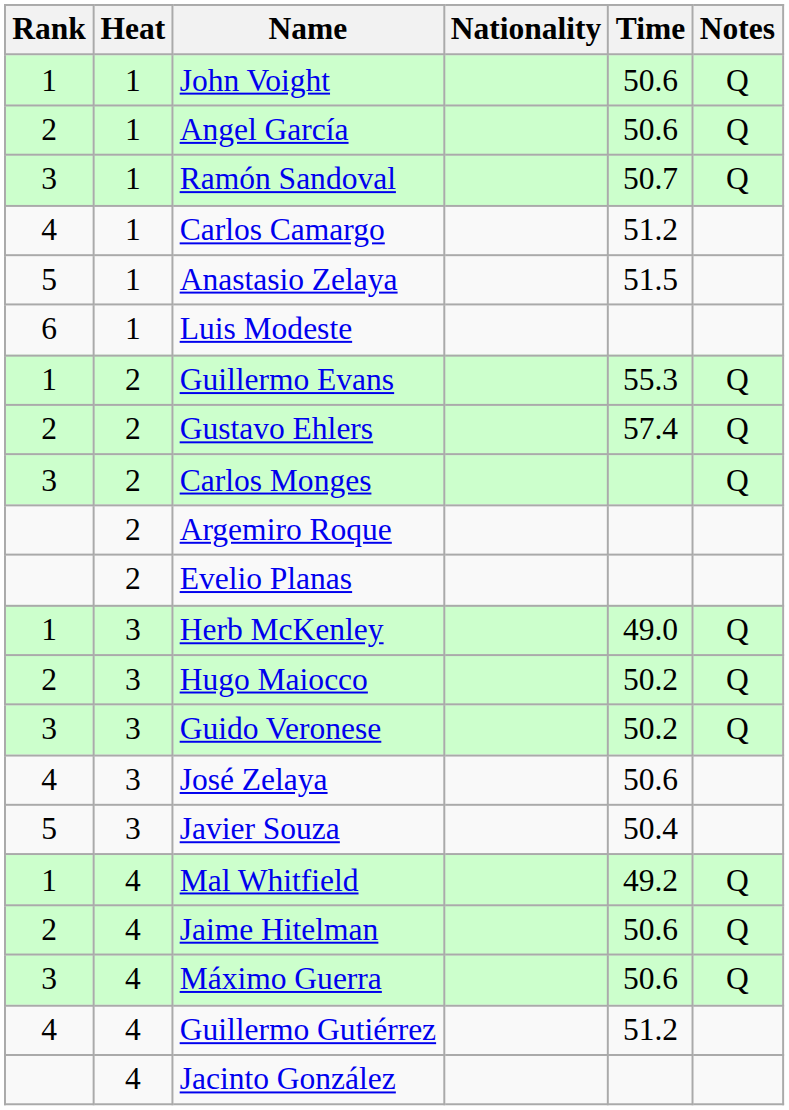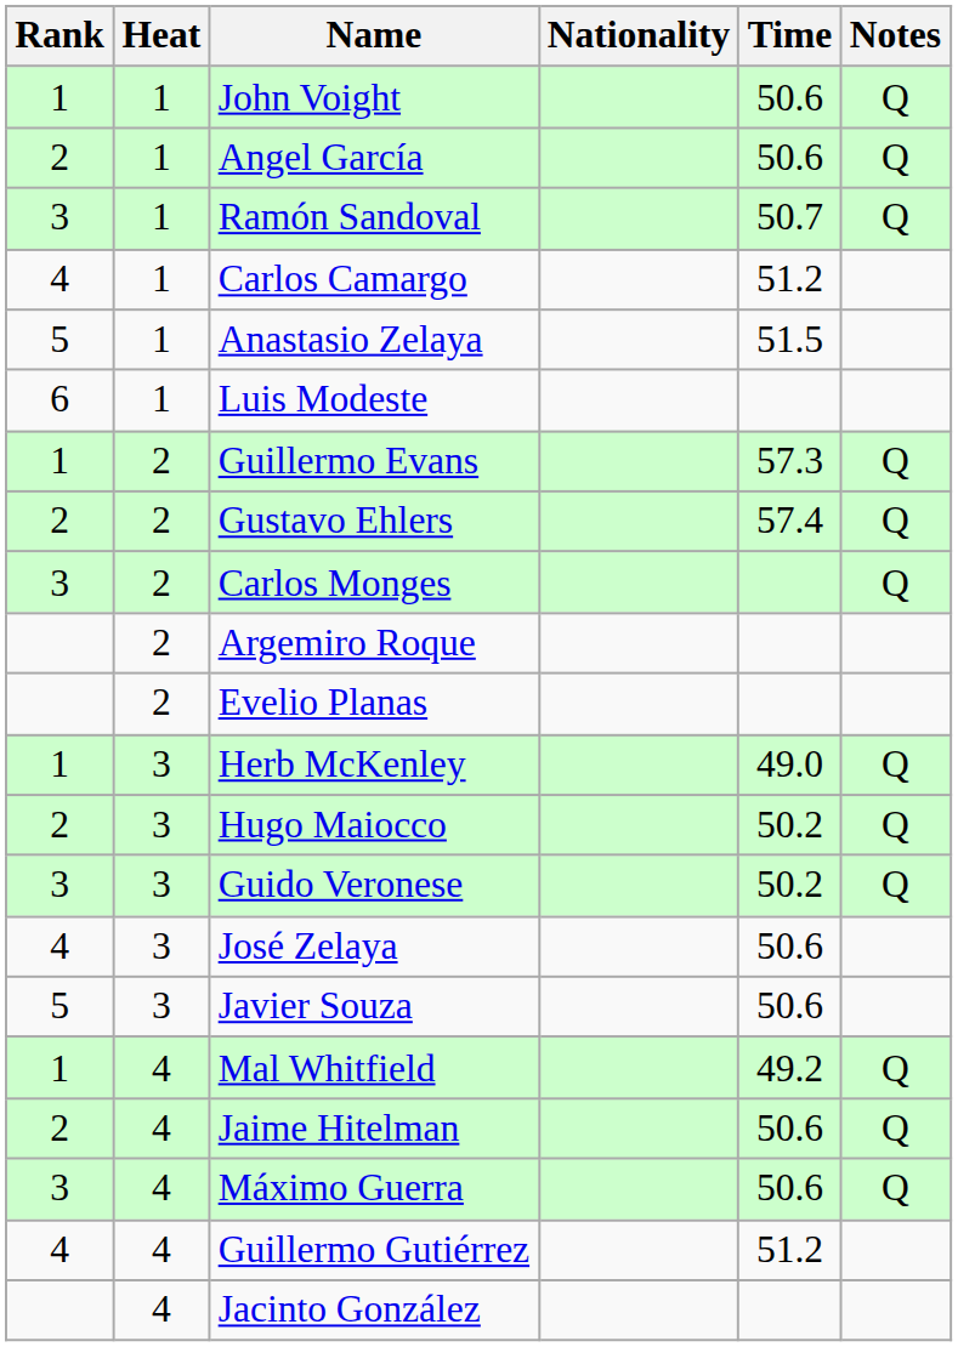 <table class="wikitable sortable" style="text-align:center">
 <tr>
 <th>Rank</th>
 <th>Heat</th>
 <th>Name</th>
 <th>Nationality</th>
 <th>Time</th>
 <th>Notes</th>
 </tr>
 <tr bgcolor=ccffcc>
 <td>1</td>
 <td>1</td>
 <td align=left><a href='#'>John Voight</a></td>
 <td align=left></td>
 <td>50.6</td>
 <td>Q</td>
 </tr>
 <tr bgcolor=ccffcc>
 <td>2</td>
 <td>1</td>
 <td align=left><a href='#'>Angel García</a></td>
 <td align=left></td>
 <td>50.6</td>
 <td>Q</td>
 </tr>
 <tr bgcolor=ccffcc>
 <td>3</td>
 <td>1</td>
 <td align=left><a href='#'>Ramón Sandoval</a></td>
 <td align=left></td>
 <td>50.7</td>
 <td>Q</td>
 </tr>
 <tr>
 <td>4</td>
 <td>1</td>
 <td align=left><a href='#'>Carlos Camargo</a></td>
 <td align=left></td>
 <td>51.2</td>
 <td></td>
 </tr>
 <tr>
 <td>5</td>
 <td>1</td>
 <td align=left><a href='#'>Anastasio Zelaya</a></td>
 <td align=left></td>
 <td>51.5</td>
 <td></td>
 </tr>
 <tr>
 <td>6</td>
 <td>1</td>
 <td align=left><a href='#'>Luis Modeste</a></td>
 <td align=left></td>
 <td></td>
 <td></td>
 </tr>
 <tr bgcolor=ccffcc>
 <td>1</td>
 <td>2</td>
 <td align=left><a href='#'>Guillermo Evans</a></td>
 <td align=left></td>
-<td>55.3</td>
+<td>57.3</td>
 <td>Q</td>
 </tr>
 <tr bgcolor=ccffcc>
 <td>2</td>
 <td>2</td>
 <td align=left><a href='#'>Gustavo Ehlers</a></td>
 <td align=left></td>
 <td>57.4</td>
 <td>Q</td>
 </tr>
 <tr bgcolor=ccffcc>
 <td>3</td>
 <td>2</td>
 <td align=left><a href='#'>Carlos Monges</a></td>
 <td align=left></td>
 <td></td>
 <td>Q</td>
 </tr>
 <tr>
 <td></td>
 <td>2</td>
 <td align=left><a href='#'>Argemiro Roque</a></td>
 <td align=left></td>
 <td></td>
 <td></td>
 </tr>
 <tr>
 <td></td>
 <td>2</td>
 <td align=left><a href='#'>Evelio Planas</a></td>
 <td align=left></td>
 <td></td>
 <td></td>
 </tr>
 <tr bgcolor=ccffcc>
 <td>1</td>
 <td>3</td>
 <td align=left><a href='#'>Herb McKenley</a></td>
 <td align=left></td>
 <td>49.0</td>
 <td>Q</td>
 </tr>
 <tr bgcolor=ccffcc>
 <td>2</td>
 <td>3</td>
 <td align=left><a href='#'>Hugo Maiocco</a></td>
 <td align=left></td>
 <td>50.2</td>
 <td>Q</td>
 </tr>
 <tr bgcolor=ccffcc>
 <td>3</td>
 <td>3</td>
 <td align=left><a href='#'>Guido Veronese</a></td>
 <td align=left></td>
 <td>50.2</td>
 <td>Q</td>
 </tr>
 <tr>
 <td>4</td>
 <td>3</td>
 <td align=left><a href='#'>José Zelaya</a></td>
 <td align=left></td>
 <td>50.6</td>
 <td></td>
 </tr>
 <tr>
 <td>5</td>
 <td>3</td>
 <td align=left><a href='#'>Javier Souza</a></td>
 <td align=left></td>
-<td>50.4</td>
+<td>50.6</td>
 <td></td>
 </tr>
 <tr bgcolor=ccffcc>
 <td>1</td>
 <td>4</td>
 <td align=left><a href='#'>Mal Whitfield</a></td>
 <td align=left></td>
 <td>49.2</td>
 <td>Q</td>
 </tr>
 <tr bgcolor=ccffcc>
 <td>2</td>
 <td>4</td>
 <td align=left><a href='#'>Jaime Hitelman</a></td>
 <td align=left></td>
 <td>50.6</td>
 <td>Q</td>
 </tr>
 <tr bgcolor=ccffcc>
 <td>3</td>
 <td>4</td>
 <td align=left><a href='#'>Máximo Guerra</a></td>
 <td align=left></td>
 <td>50.6</td>
 <td>Q</td>
 </tr>
 <tr>
 <td>4</td>
 <td>4</td>
 <td align=left><a href='#'>Guillermo Gutiérrez</a></td>
 <td align=left></td>
 <td>51.2</td>
 <td></td>
 </tr>
 <tr>
 <td></td>
 <td>4</td>
 <td align=left><a href='#'>Jacinto González</a></td>
 <td align=left></td>
 <td></td>
 <td></td>
 </tr>
 </table>
